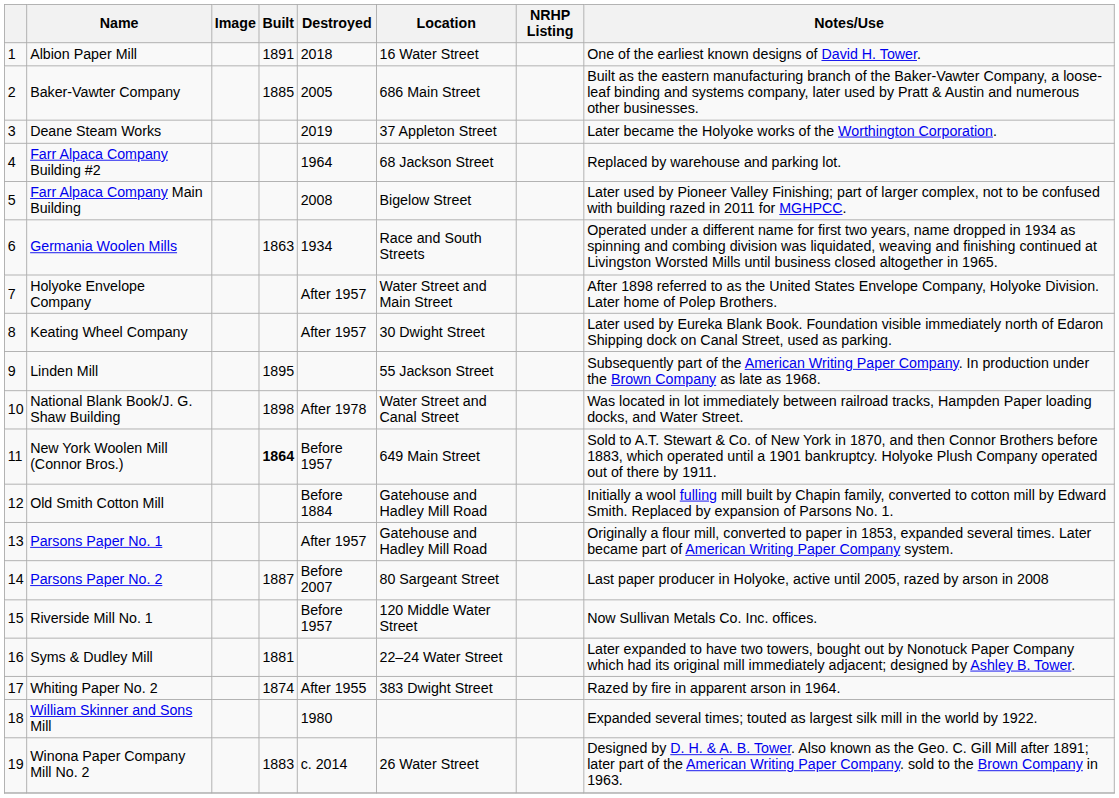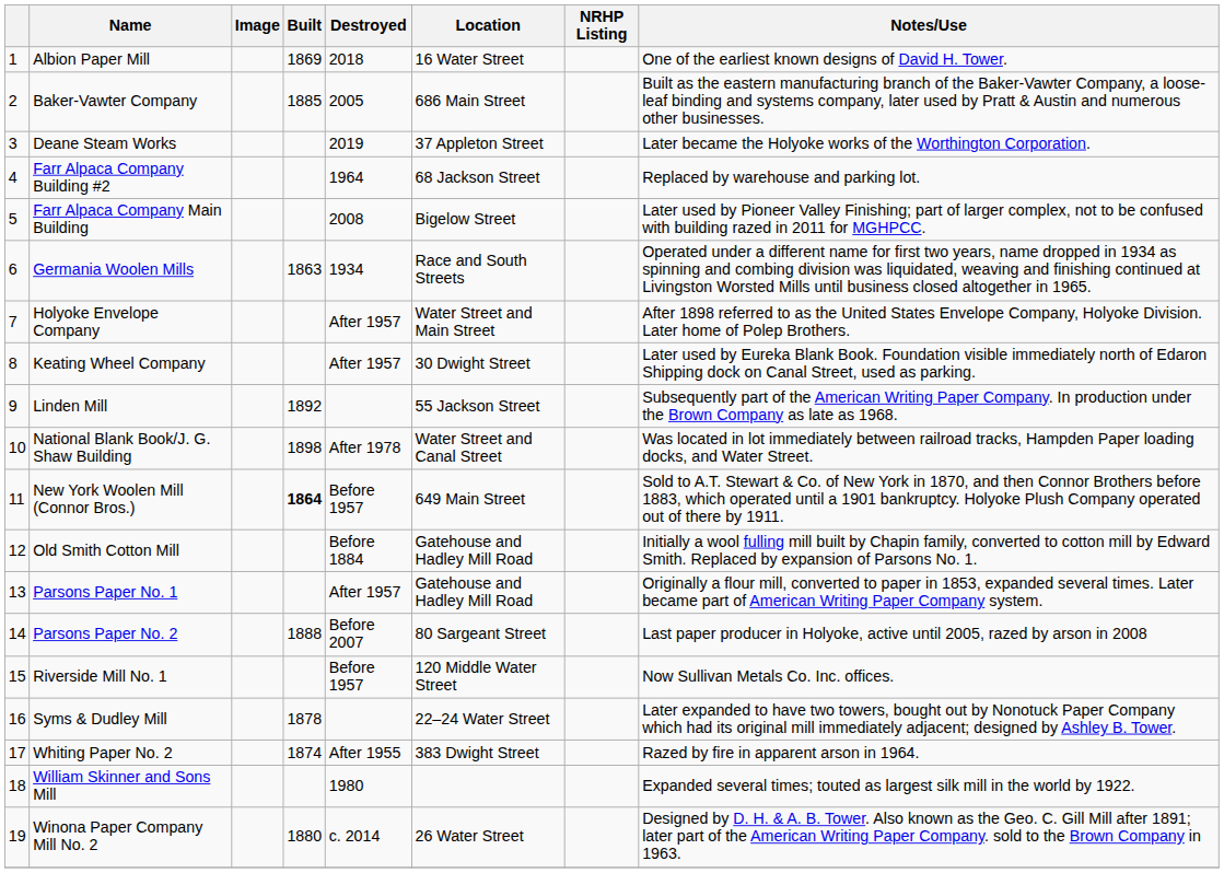 <table class="wikitable sortable">
 <tr>
 <th></th>
 <th scope="col" width="200">Name</th>
 <th>Image</th>
 <th>Built</th>
 <th>Destroyed</th>
 <th scope="col" width="150">Location</th>
 <th>NRHP Listing</th>
 <th class="unsortable">Notes/Use</th>
 </tr>
 <tr>
 <td>1</td>
 <td>Albion Paper Mill</td>
 <td></td>
-<td>1891</td>
+<td>1869</td>
 <td>2018</td>
 <td>16 Water Street</td>
 <td></td>
 <td>One of the earliest known designs of <a href='#'>David H. Tower</a>.</td>
 </tr>
 <tr>
 <td>2</td>
 <td>Baker-Vawter Company</td>
 <td></td>
 <td>1885</td>
 <td>2005</td>
 <td>686 Main Street</td>
 <td></td>
 <td>Built as the eastern manufacturing branch of the Baker-Vawter Company, a loose-leaf binding and systems company, later used by Pratt & Austin and numerous other businesses.</td>
 </tr>
 <tr>
 <td>3</td>
 <td>Deane Steam Works</td>
 <td></td>
 <td></td>
 <td>2019</td>
 <td>37 Appleton Street</td>
 <td></td>
 <td>Later became the Holyoke works of the <a href='#'>Worthington Corporation</a>.</td>
 </tr>
 <tr>
 <td>4</td>
 <td><a href='#'>Farr Alpaca Company</a> Building #2</td>
 <td></td>
 <td></td>
 <td>1964</td>
 <td>68 Jackson Street</td>
 <td></td>
 <td>Replaced by warehouse and parking lot.</td>
 </tr>
 <tr>
 <td>5</td>
 <td><a href='#'>Farr Alpaca Company</a> Main Building</td>
 <td></td>
 <td></td>
 <td>2008</td>
 <td>Bigelow Street</td>
 <td></td>
 <td>Later used by Pioneer Valley Finishing; part of larger complex, not to be confused with building razed in 2011 for <a href='#'>MGHPCC</a>.</td>
 </tr>
 <tr>
 <td>6</td>
 <td><a href='#'>Germania Woolen Mills</a></td>
 <td></td>
 <td>1863</td>
 <td>1934</td>
 <td>Race and South Streets</td>
 <td></td>
 <td>Operated under a different name for first two years, name dropped in 1934 as spinning and combing division was liquidated, weaving and finishing continued at Livingston Worsted Mills until business closed altogether in 1965.</td>
 </tr>
 <tr>
 <td>7</td>
 <td>Holyoke Envelope Company</td>
 <td></td>
 <td></td>
 <td>After 1957</td>
 <td>Water Street and Main Street</td>
 <td></td>
 <td>After 1898 referred to as the United States Envelope Company, Holyoke Division. Later home of Polep Brothers.</td>
 </tr>
 <tr>
 <td>8</td>
 <td>Keating Wheel Company</td>
 <td></td>
 <td></td>
 <td>After 1957</td>
 <td>30 Dwight Street</td>
 <td></td>
 <td>Later used by Eureka Blank Book. Foundation visible immediately north of Edaron Shipping dock on Canal Street, used as parking.</td>
 </tr>
 <tr>
 <td>9</td>
 <td>Linden Mill</td>
 <td></td>
-<td>1895</td>
+<td>1892</td>
 <td></td>
 <td>55 Jackson Street</td>
 <td></td>
 <td>Subsequently part of the <a href='#'>American Writing Paper Company</a>. In production under the <a href='#'>Brown Company</a> as late as 1968.</td>
 </tr>
 <tr>
 <td>10</td>
 <td>National Blank Book/J. G. Shaw Building</td>
 <td></td>
 <td>1898</td>
 <td>After 1978</td>
 <td>Water Street and Canal Street</td>
 <td></td>
 <td>Was located in lot immediately between railroad tracks, Hampden Paper loading docks, and Water Street.</td>
 </tr>
 <tr>
 <td>11</td>
 <td>New York Woolen Mill<br>(Connor Bros.)</td>
 <td></td>
 <td><strong>1864</strong></td>
 <td>Before 1957</td>
 <td>649 Main Street</td>
 <td></td>
 <td>Sold to A.T. Stewart & Co. of New York in 1870, and then Connor Brothers before 1883, which operated until a 1901 bankruptcy. Holyoke Plush Company operated out of there by 1911.</td>
 </tr>
 <tr>
 <td>12</td>
 <td>Old Smith Cotton Mill</td>
 <td></td>
 <td></td>
 <td>Before 1884</td>
 <td>Gatehouse and Hadley Mill Road</td>
 <td></td>
 <td>Initially a wool <a href='#'>fulling</a> mill built by Chapin family, converted to cotton mill by Edward Smith. Replaced by expansion of Parsons No. 1.</td>
 </tr>
 <tr>
 <td>13</td>
 <td><a href='#'>Parsons Paper No. 1</a></td>
 <td></td>
 <td></td>
 <td>After 1957</td>
 <td>Gatehouse and Hadley Mill Road</td>
 <td></td>
 <td>Originally a flour mill, converted to paper in 1853, expanded several times. Later became part of <a href='#'>American Writing Paper Company</a> system.</td>
 </tr>
 <tr>
 <td>14</td>
 <td><a href='#'>Parsons Paper No. 2</a></td>
 <td></td>
-<td>1887</td>
+<td>1888</td>
 <td>Before 2007</td>
 <td>80 Sargeant Street</td>
 <td></td>
 <td>Last paper producer in Holyoke, active until 2005, razed by arson in 2008</td>
 </tr>
 <tr>
 <td>15</td>
 <td>Riverside Mill No. 1</td>
 <td></td>
 <td></td>
 <td>Before 1957</td>
 <td>120 Middle Water Street</td>
 <td></td>
 <td>Now Sullivan Metals Co. Inc. offices.</td>
 </tr>
 <tr>
 <td>16</td>
 <td>Syms & Dudley Mill</td>
 <td></td>
-<td>1881</td>
+<td>1878</td>
 <td></td>
 <td>22–24 Water Street</td>
 <td></td>
 <td>Later expanded to have two towers, bought out by Nonotuck Paper Company which had its original mill immediately adjacent; designed by <a href='#'>Ashley B. Tower</a>.</td>
 </tr>
 <tr>
 <td>17</td>
 <td>Whiting Paper No. 2</td>
 <td></td>
 <td>1874</td>
 <td>After 1955</td>
 <td>383 Dwight Street</td>
 <td></td>
 <td>Razed by fire in apparent arson in 1964.</td>
 </tr>
 <tr>
 <td>18</td>
 <td><a href='#'>William Skinner and Sons</a> Mill</td>
 <td></td>
 <td></td>
 <td>1980</td>
 <td></td>
 <td></td>
 <td>Expanded several times; touted as largest silk mill in the world by 1922.</td>
 </tr>
 <tr>
 <td>19</td>
 <td>Winona Paper Company Mill No. 2</td>
 <td></td>
-<td>1883</td>
+<td>1880</td>
 <td>c. 2014</td>
 <td>26 Water Street</td>
 <td></td>
 <td>Designed by <a href='#'>D. H. & A. B. Tower</a>. Also known as the Geo. C. Gill Mill after 1891; later part of the <a href='#'>American Writing Paper Company</a>. sold to the <a href='#'>Brown Company</a> in 1963.</td>
 </tr>
 <tr>
 </tr>
 </table>
